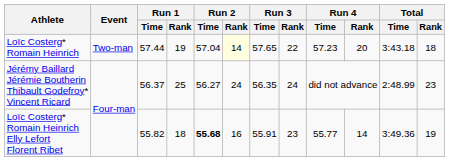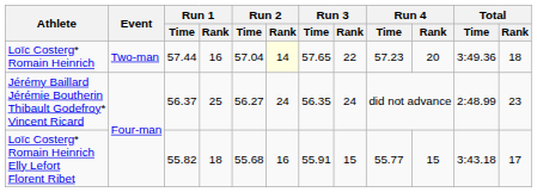 <table class="wikitable" style="font-size:90%">
 <tr>
 <th rowspan="2">Athlete</th>
 <th rowspan="2">Event</th>
 <th colspan="2">Run 1</th>
 <th colspan="2">Run 2</th>
 <th colspan="2">Run 3</th>
 <th colspan="2">Run 4</th>
 <th colspan="2">Total</th>
 </tr>
 <tr style="font-size:95%">
 <th>Time</th>
 <th>Rank</th>
 <th>Time</th>
 <th>Rank</th>
 <th>Time</th>
 <th>Rank</th>
 <th>Time</th>
 <th>Rank</th>
 <th>Time</th>
 <th>Rank</th>
 </tr>
 <tr align=center>
 <td align=left><a href='#'>Loïc Costerg</a>*<br><a href='#'>Romain Heinrich</a></td>
 <td align=left><a href='#'>Two-man</a></td>
 <td>57.44</td>
-<td>19</td>
+<td>16</td>
 <td>57.04</td>
 <td style="background: lightyellow;">14</td>
 <td>57.65</td>
 <td>22</td>
 <td>57.23</td>
 <td>20</td>
-<td>3:43.18</td>
+<td>3:49.36</td>
 <td>18</td>
 </tr>
 <tr align=center>
 <td align=left><a href='#'>Jérémy Baillard</a><br><a href='#'>Jérémie Boutherin</a><br><a href='#'>Thibault Godefroy</a>*<br><a href='#'>Vincent Ricard</a></td>
 <td align=left rowspan=2><a href='#'>Four-man</a></td>
 <td>56.37</td>
 <td>25</td>
 <td>56.27</td>
 <td>24</td>
 <td>56.35</td>
 <td>24</td>
 <td colspan=2>did not advance</td>
 <td>2:48.99</td>
 <td>23</td>
 </tr>
 <tr align=center>
 <td align=left><a href='#'>Loïc Costerg</a>*<br><a href='#'>Romain Heinrich</a><br><a href='#'>Elly Lefort</a><br><a href='#'>Florent Ribet</a></td>
 <td>55.82</td>
 <td>18</td>
-<td><strong>55.68</strong></td>
+<td>55.68</td>
 <td>16</td>
 <td>55.91</td>
-<td>23</td>
+<td>15</td>
 <td>55.77</td>
-<td>14</td>
-<td>3:49.36</td>
-<td>19</td>
+<td>15</td>
+<td>3:43.18</td>
+<td>17</td>
 </tr>
 </table>
